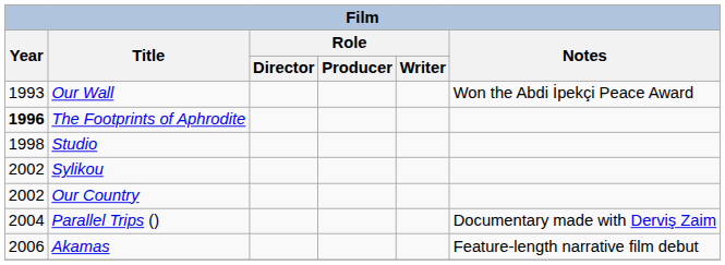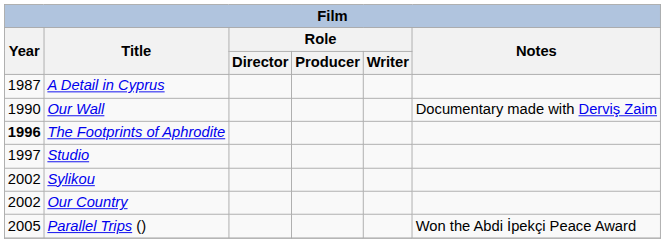 <table class="wikitable sortable" | border="2" cellpadding="4" background: #f9f9f9;>
 <tr align="center">
 <th colspan=6 style="background:#B0C4DE;">Film</th>
 </tr>
 <tr>
 <th rowspan="2">Year</th>
 <th rowspan="2">Title</th>
 <th colspan="3">Role</th>
 <th rowspan="2">Notes</th>
 </tr>
 <tr>
 <th>Director</th>
 <th>Producer</th>
 <th>Writer</th>
 </tr>
 <tr>
-<td>1993</td>
+<td>1987</td>
+<td><em><a href='#'>A Detail in Cyprus</a></em></td>
+<td></td>
+<td></td>
+<td></td>
+<td></td>
+</tr>
+<tr>
+<td>1990</td>
 <td><em><a href='#'>Our Wall</a></em></td>
 <td></td>
 <td></td>
 <td></td>
-<td>Won the Abdi İpekçi Peace Award</td>
+<td>Documentary made with <a href='#'>Derviş Zaim</a></td>
 </tr>
 <tr>
 <td><strong>1996</strong></td>
 <td><em><a href='#'>The Footprints of Aphrodite</a></em></td>
 <td></td>
 <td></td>
 <td></td>
 <td></td>
 </tr>
 <tr>
-<td>1998</td>
+<td>1997</td>
 <td><em><a href='#'>Studio</a></em></td>
 <td></td>
 <td></td>
 <td></td>
 <td></td>
 </tr>
 <tr>
 <td>2002</td>
 <td><em><a href='#'>Sylikou</a></em></td>
 <td></td>
 <td></td>
 <td></td>
 <td></td>
 </tr>
 <tr>
 <td>2002</td>
 <td><em><a href='#'>Our Country</a></em></td>
 <td></td>
 <td></td>
 <td></td>
 <td></td>
 </tr>
 <tr>
-<td>2004</td>
+<td>2005</td>
 <td><em><a href='#'>Parallel Trips</a></em> ()</td>
 <td></td>
 <td></td>
 <td></td>
-<td>Documentary made with <a href='#'>Derviş Zaim</a></td>
-</tr>
-<tr>
-<td>2006</td>
-<td><em><a href='#'>Akamas</a></em></td>
-<td></td>
-<td></td>
-<td></td>
-<td>Feature-length narrative film debut</td>
+<td>Won the Abdi İpekçi Peace Award</td>
 </tr>
 <tr>
 </tr>
 </table>
